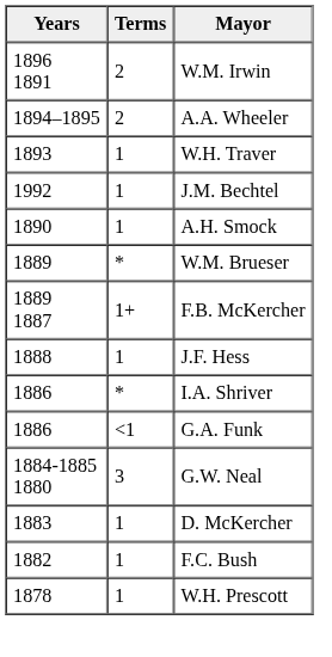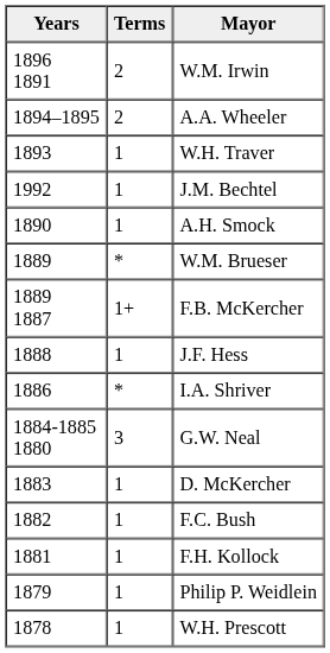 <table border="1" cellpadding="5" cellspacing="0">
 <tr>
 <th scope="col" style="background:#efefef;">Years</th>
 <th scope="col" style="background:#efefef;">Terms</th>
 <th scope="col" style="background:#efefef;">Mayor</th>
 </tr>
 <tr>
 <td>1896<br>1891</td>
 <td>2</td>
 <td>W.M. Irwin</td>
 </tr>
 <tr>
 <td>1894–1895</td>
 <td>2</td>
 <td>A.A. Wheeler</td>
 </tr>
 <tr>
 <td>1893</td>
 <td>1</td>
 <td>W.H. Traver</td>
 </tr>
 <tr>
 <td>1992</td>
 <td>1</td>
 <td>J.M. Bechtel</td>
 </tr>
 <tr>
 <td>1890</td>
 <td>1</td>
 <td>A.H. Smock</td>
 </tr>
 <tr>
 <td>1889</td>
 <td>*</td>
 <td>W.M. Brueser</td>
 </tr>
 <tr>
 <td>1889<br>1887</td>
 <td>1+</td>
 <td>F.B. McKercher</td>
 </tr>
 <tr>
 <td>1888</td>
 <td>1</td>
 <td>J.F. Hess</td>
 </tr>
 <tr>
 <td>1886</td>
 <td>*</td>
 <td>I.A. Shriver</td>
 </tr>
 <tr>
-<td>1886</td>
-<td><1</td>
-<td>G.A. Funk</td>
-</tr>
-<tr>
 <td>1884-1885<br>1880</td>
 <td>3</td>
 <td>G.W. Neal</td>
 </tr>
 <tr>
 <td>1883</td>
 <td>1</td>
 <td>D. McKercher</td>
 </tr>
 <tr>
 <td>1882</td>
 <td>1</td>
 <td>F.C. Bush</td>
 </tr>
 <tr>
+<td>1881</td>
+<td>1</td>
+<td>F.H. Kollock</td>
+</tr>
+<tr>
+<td>1879</td>
+<td>1</td>
+<td>Philip P. Weidlein</td>
+</tr>
+<tr>
 <td>1878</td>
 <td>1</td>
 <td>W.H. Prescott</td>
 </tr>
 </table>
